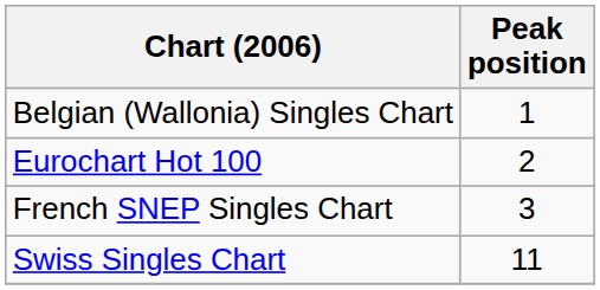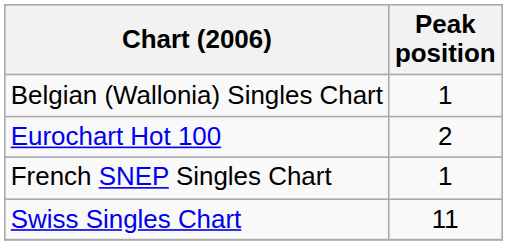 <table class="wikitable sortable">
 <tr>
 <th>Chart (2006)</th>
 <th align="center">Peak <br> position</th>
 </tr>
 <tr>
 <td>Belgian (Wallonia) Singles Chart</td>
 <td align="center">1</td>
 </tr>
 <tr>
 <td><a href='#'>Eurochart Hot 100</a></td>
 <td align="center">2</td>
 </tr>
 <tr>
 <td>French <a href='#'>SNEP</a> Singles Chart</td>
-<td align="center">3</td>
+<td align="center">1</td>
 </tr>
 <tr>
 <td><a href='#'>Swiss Singles Chart</a></td>
 <td align="center">11</td>
 </tr>
 <tr>
 </tr>
 </table>
